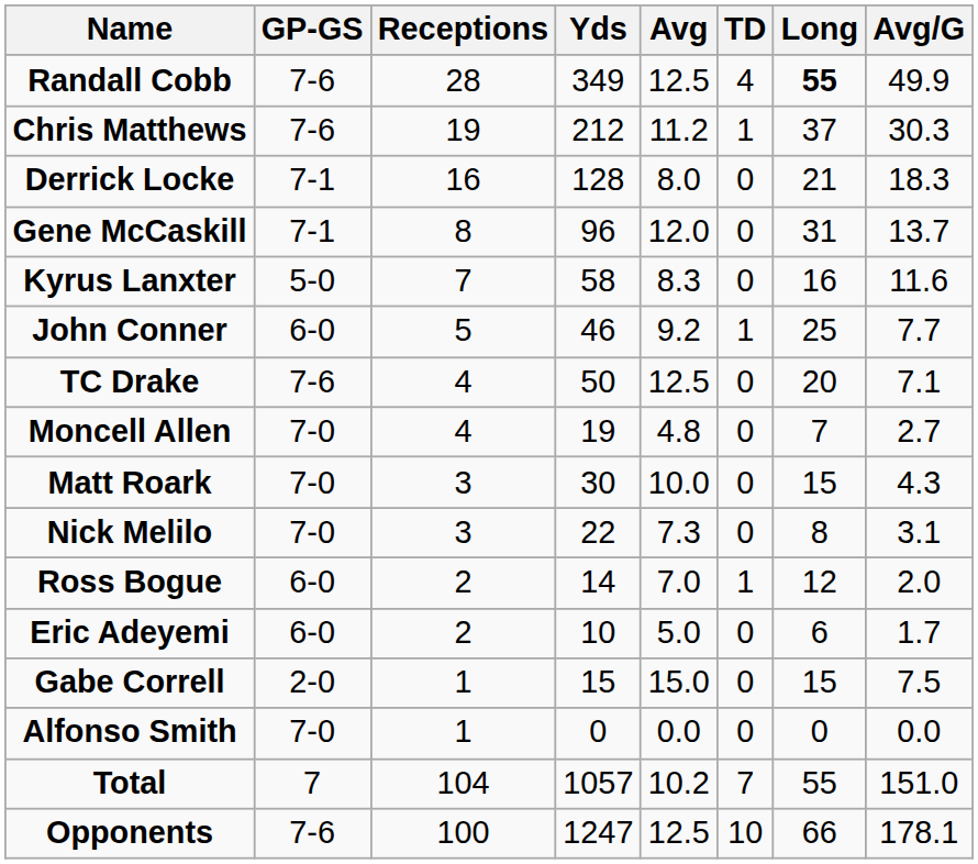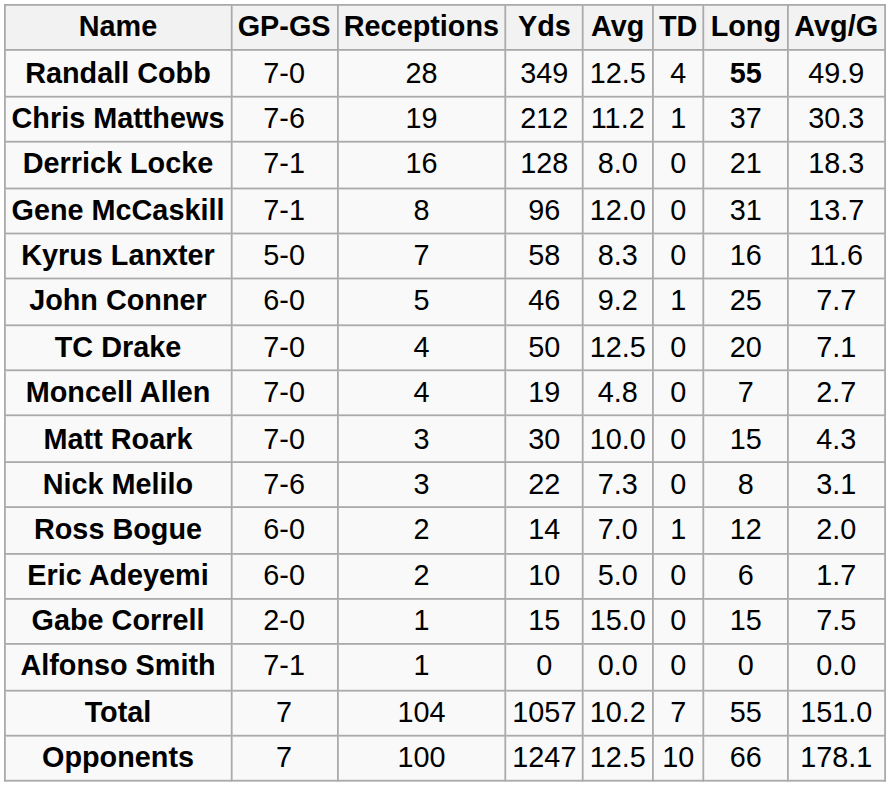 <table class="wikitable" style="white-space:nowrap;">
 <tr>
 <th>Name</th>
 <th>GP-GS</th>
 <th>Receptions</th>
 <th>Yds</th>
 <th>Avg</th>
 <th>TD</th>
 <th>Long</th>
 <th>Avg/G</th>
 </tr>
 <tr align="center">
 <td><strong>Randall Cobb</strong></td>
-<td>7-6</td>
+<td>7-0</td>
 <td>28</td>
 <td>349</td>
 <td>12.5</td>
 <td>4</td>
 <td><strong>55</strong></td>
 <td>49.9</td>
 </tr>
 <tr align="center">
 <td><strong>Chris Matthews</strong></td>
 <td>7-6</td>
 <td>19</td>
 <td>212</td>
 <td>11.2</td>
 <td>1</td>
 <td>37</td>
 <td>30.3</td>
 </tr>
 <tr align="center">
 <td><strong>Derrick Locke</strong></td>
 <td>7-1</td>
 <td>16</td>
 <td>128</td>
 <td>8.0</td>
 <td>0</td>
 <td>21</td>
 <td>18.3</td>
 </tr>
 <tr align="center">
 <td><strong>Gene McCaskill</strong></td>
 <td>7-1</td>
 <td>8</td>
 <td>96</td>
 <td>12.0</td>
 <td>0</td>
 <td>31</td>
 <td>13.7</td>
 </tr>
 <tr align="center">
 <td><strong>Kyrus Lanxter</strong></td>
 <td>5-0</td>
 <td>7</td>
 <td>58</td>
 <td>8.3</td>
 <td>0</td>
 <td>16</td>
 <td>11.6</td>
 </tr>
 <tr align="center">
 <td><strong>John Conner</strong></td>
 <td>6-0</td>
 <td>5</td>
 <td>46</td>
 <td>9.2</td>
 <td>1</td>
 <td>25</td>
 <td>7.7</td>
 </tr>
 <tr align="center">
 <td><strong>TC Drake</strong></td>
-<td>7-6</td>
+<td>7-0</td>
 <td>4</td>
 <td>50</td>
 <td>12.5</td>
 <td>0</td>
 <td>20</td>
 <td>7.1</td>
 </tr>
 <tr align="center">
 <td><strong>Moncell Allen</strong></td>
 <td>7-0</td>
 <td>4</td>
 <td>19</td>
 <td>4.8</td>
 <td>0</td>
 <td>7</td>
 <td>2.7</td>
 </tr>
 <tr align="center">
 <td><strong>Matt Roark</strong></td>
 <td>7-0</td>
 <td>3</td>
 <td>30</td>
 <td>10.0</td>
 <td>0</td>
 <td>15</td>
 <td>4.3</td>
 </tr>
 <tr align="center">
 <td><strong>Nick Melilo</strong></td>
-<td>7-0</td>
+<td>7-6</td>
 <td>3</td>
 <td>22</td>
 <td>7.3</td>
 <td>0</td>
 <td>8</td>
 <td>3.1</td>
 </tr>
 <tr align="center">
 <td><strong>Ross Bogue</strong></td>
 <td>6-0</td>
 <td>2</td>
 <td>14</td>
 <td>7.0</td>
 <td>1</td>
 <td>12</td>
 <td>2.0</td>
 </tr>
 <tr align="center">
 <td><strong>Eric Adeyemi</strong></td>
 <td>6-0</td>
 <td>2</td>
 <td>10</td>
 <td>5.0</td>
 <td>0</td>
 <td>6</td>
 <td>1.7</td>
 </tr>
 <tr align="center">
 <td><strong>Gabe Correll</strong></td>
 <td>2-0</td>
 <td>1</td>
 <td>15</td>
 <td>15.0</td>
 <td>0</td>
 <td>15</td>
 <td>7.5</td>
 </tr>
 <tr align="center">
 <td><strong>Alfonso Smith</strong></td>
-<td>7-0</td>
+<td>7-1</td>
 <td>1</td>
 <td>0</td>
 <td>0.0</td>
 <td>0</td>
 <td>0</td>
 <td>0.0</td>
 </tr>
 <tr align="center">
 <td><strong>Total</strong></td>
 <td>7</td>
 <td>104</td>
 <td>1057</td>
 <td>10.2</td>
 <td>7</td>
 <td>55</td>
 <td>151.0</td>
 </tr>
 <tr align="center">
 <td><strong>Opponents</strong></td>
-<td>7-6</td>
+<td>7</td>
 <td>100</td>
 <td>1247</td>
 <td>12.5</td>
 <td>10</td>
 <td>66</td>
 <td>178.1</td>
 </tr>
 </table>
